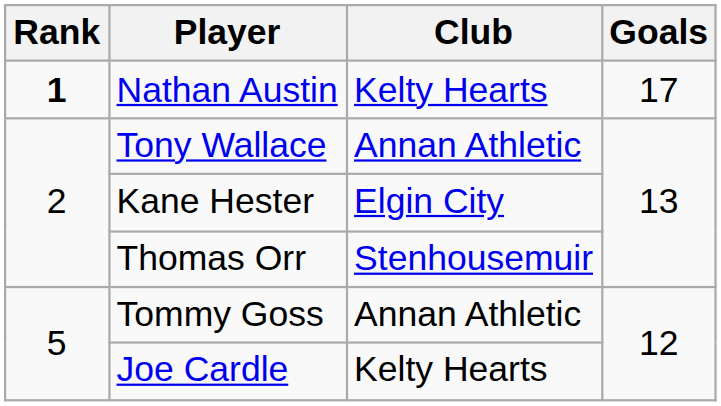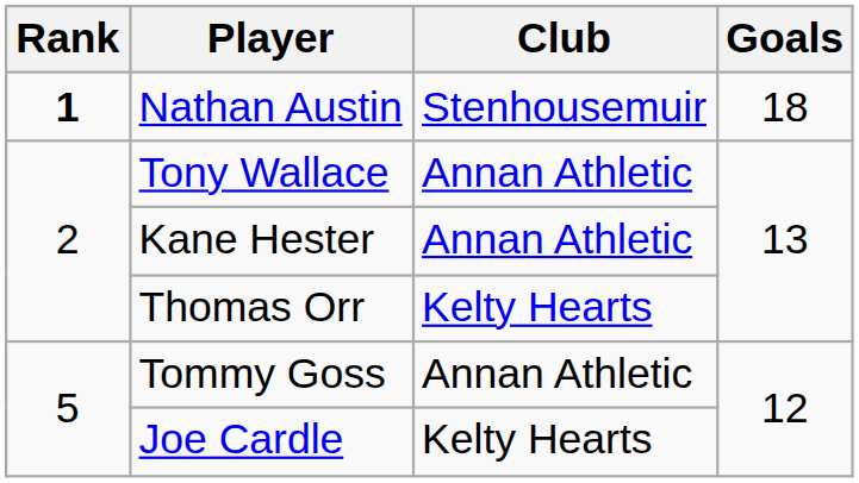 <table class="wikitable" style="text-align:center">
 <tr>
 <th>Rank</th>
 <th>Player</th>
 <th>Club</th>
 <th>Goals</th>
 </tr>
 <tr>
 <td><strong>1</strong></td>
 <td align="left"> <a href='#'>Nathan Austin</a></td>
-<td align="left"><a href='#'>Kelty Hearts</a></td>
-<td>17</td>
+<td align="left"><a href='#'>Stenhousemuir</a></td>
+<td>18</td>
 </tr>
 <tr>
 <td rowspan="3">2</td>
 <td align="left"> <a href='#'>Tony Wallace</a></td>
 <td align="left"><a href='#'>Annan Athletic</a></td>
 <td rowspan="3">13</td>
 </tr>
 <tr>
 <td align="left"> Kane Hester</td>
-<td align="left"><a href='#'>Elgin City</a></td>
+<td align="left"><a href='#'>Annan Athletic</a></td>
 </tr>
 <tr>
 <td align="left">  Thomas Orr</td>
-<td align="left"><a href='#'>Stenhousemuir</a></td>
+<td align="left"><a href='#'>Kelty Hearts</a></td>
 </tr>
 <tr>
 <td rowspan="2">5</td>
 <td align="left"> Tommy Goss</td>
 <td align="left">Annan Athletic</td>
 <td rowspan="2">12</td>
 </tr>
 <tr>
 <td align="left"> <a href='#'>Joe Cardle</a></td>
 <td align="left">Kelty Hearts</td>
 </tr>
 </table>
